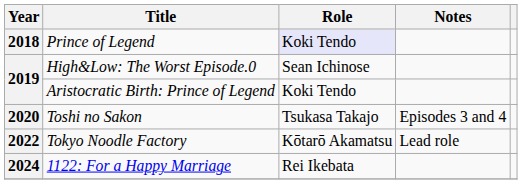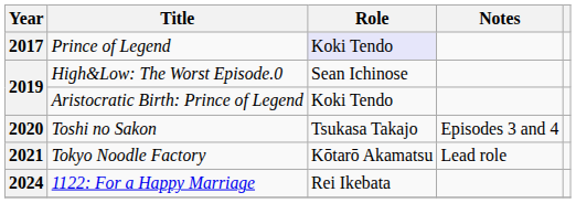 <table class="wikitable plainrowheaders">
 <tr>
 <th scope="col">Year</th>
 <th scope="col">Title</th>
 <th scope="col">Role</th>
 <th scope="col">Notes</th>
 <th class="unsortable" scope="col"></th>
 </tr>
 <tr>
-<th scope="row">2018</th>
+<th scope="row">2017</th>
 <td><em>Prince of Legend</em></td>
 <td style="background: lavender;">Koki Tendo</td>
 <td></td>
 <td style="text-align:center"></td>
 </tr>
 <tr>
 <th scope="row" rowspan="2">2019</th>
 <td><em>High&Low: The Worst Episode.0</em></td>
 <td>Sean Ichinose</td>
 <td></td>
 <td style="text-align:center"></td>
 </tr>
 <tr>
 <td><em>Aristocratic Birth: Prince of Legend</em></td>
 <td>Koki Tendo</td>
 <td></td>
 <td style="text-align:center"></td>
 </tr>
 <tr>
 <th scope="row">2020</th>
 <td><em>Toshi no Sakon</em></td>
 <td>Tsukasa Takajo</td>
 <td>Episodes 3 and 4</td>
 <td style="text-align:center"></td>
 </tr>
 <tr>
-<th scope="row">2022</th>
+<th scope="row">2021</th>
 <td><em>Tokyo Noodle Factory</em></td>
 <td>Kōtarō Akamatsu</td>
 <td>Lead role</td>
 <td style="text-align:center"></td>
 </tr>
 <tr>
 <th scope="row">2024</th>
 <td><em><a href='#'>1122: For a Happy Marriage</a></em></td>
 <td>Rei Ikebata</td>
 <td></td>
 <td style="text-align:center"></td>
 </tr>
 <tr>
 </tr>
 </table>
